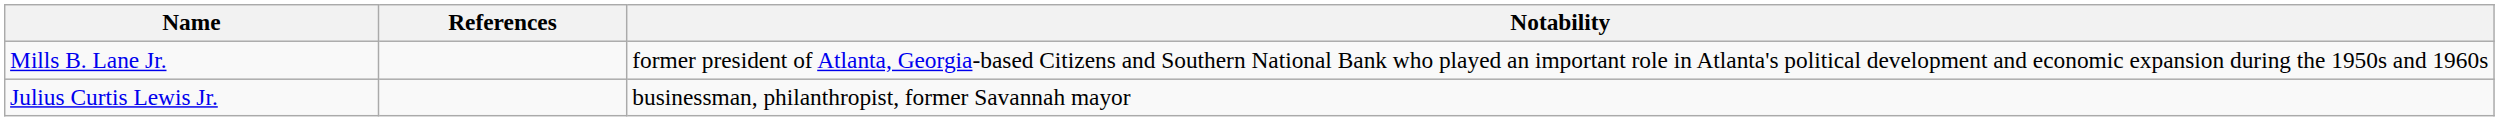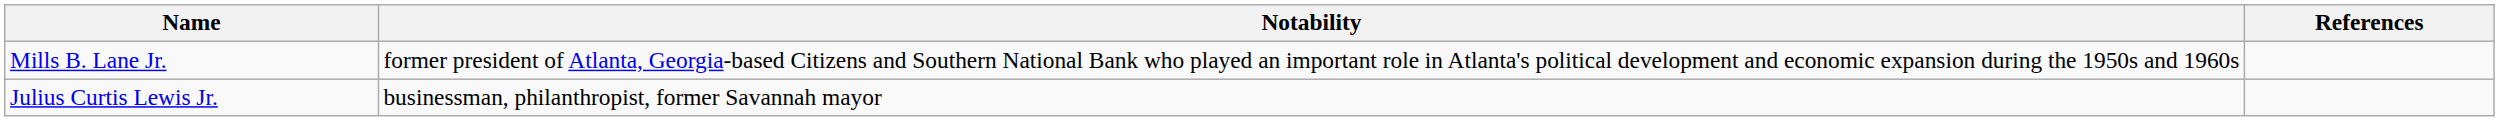 <table class="wikitable sortable">
 <tr>
 <th style="width:15%;">Name</th>
+<th style="width:75%;">Notability</th>
 <th style="width:10%;" class="unsortable">References</th>
-<th style="width:75%;">Notability</th>
 </tr>
 <tr>
 <td><a href='#'>Mills B. Lane Jr.</a></td>
+<td>former president of <a href='#'>Atlanta, Georgia</a>-based Citizens and Southern National Bank who played an important role in Atlanta's political development and economic expansion during the 1950s and 1960s</td>
 <td></td>
-<td>former president of <a href='#'>Atlanta, Georgia</a>-based Citizens and Southern National Bank who played an important role in Atlanta's political development and economic expansion during the 1950s and 1960s</td>
 </tr>
 <tr>
 <td><a href='#'>Julius Curtis Lewis Jr.</a></td>
+<td>businessman, philanthropist, former Savannah mayor</td>
 <td></td>
-<td>businessman, philanthropist, former Savannah mayor</td>
 </tr>
 </table>
